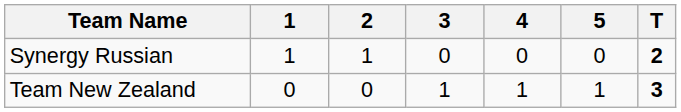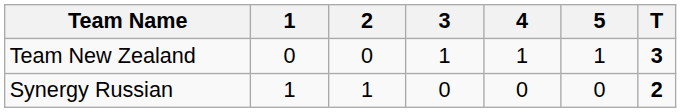 <table class="wikitable" style="text-align:center;">
 <tr>
 <th width=175>Team Name</th>
 <th width=50 abbr="Race1">1</th>
 <th width=50 abbr="Race2">2</th>
 <th width=50 abbr="Race3">3</th>
 <th width=50 abbr="Race4">4</th>
 <th width=50 abbr="Race5">5</th>
 <th width=20 abbr="Points">T</th>
 </tr>
 <tr>
+<td style="text-align:left;"> Team New Zealand</td>
+<td>0</td>
+<td>0</td>
+<td>1</td>
+<td>1</td>
+<td>1</td>
+<td><strong>3</strong></td>
+</tr>
+<tr>
 <td style="text-align:left;"> Synergy Russian</td>
 <td>1</td>
 <td>1</td>
 <td>0</td>
 <td>0</td>
 <td>0</td>
 <td><strong>2</strong></td>
 </tr>
-<tr>
-<td style="text-align:left;"> Team New Zealand</td>
-<td>0</td>
-<td>0</td>
-<td>1</td>
-<td>1</td>
-<td>1</td>
-<td><strong>3</strong></td>
-</tr>
 </table>
